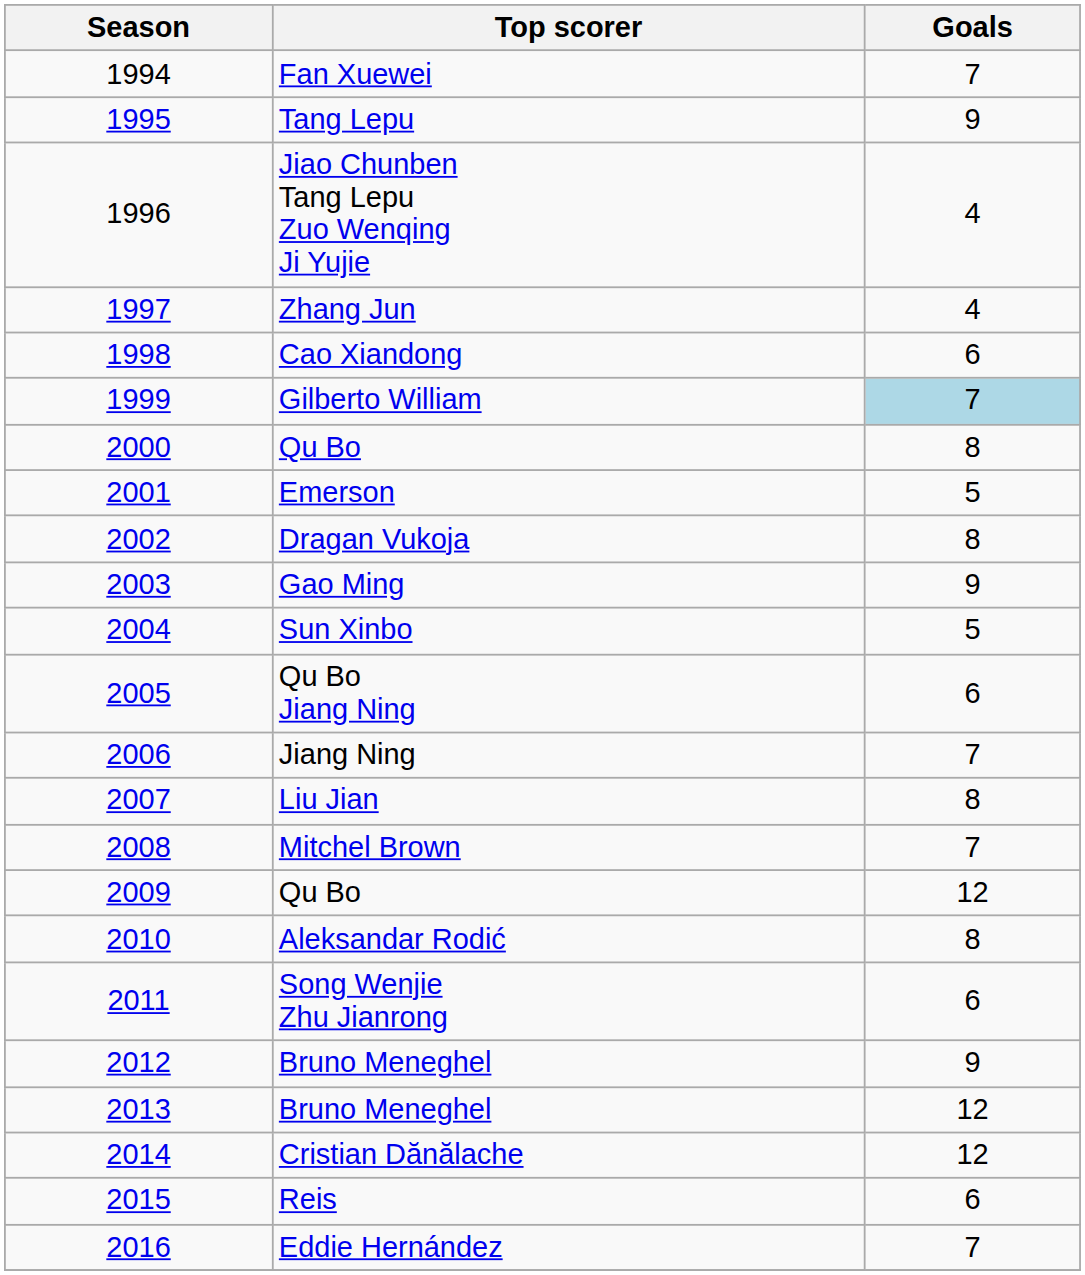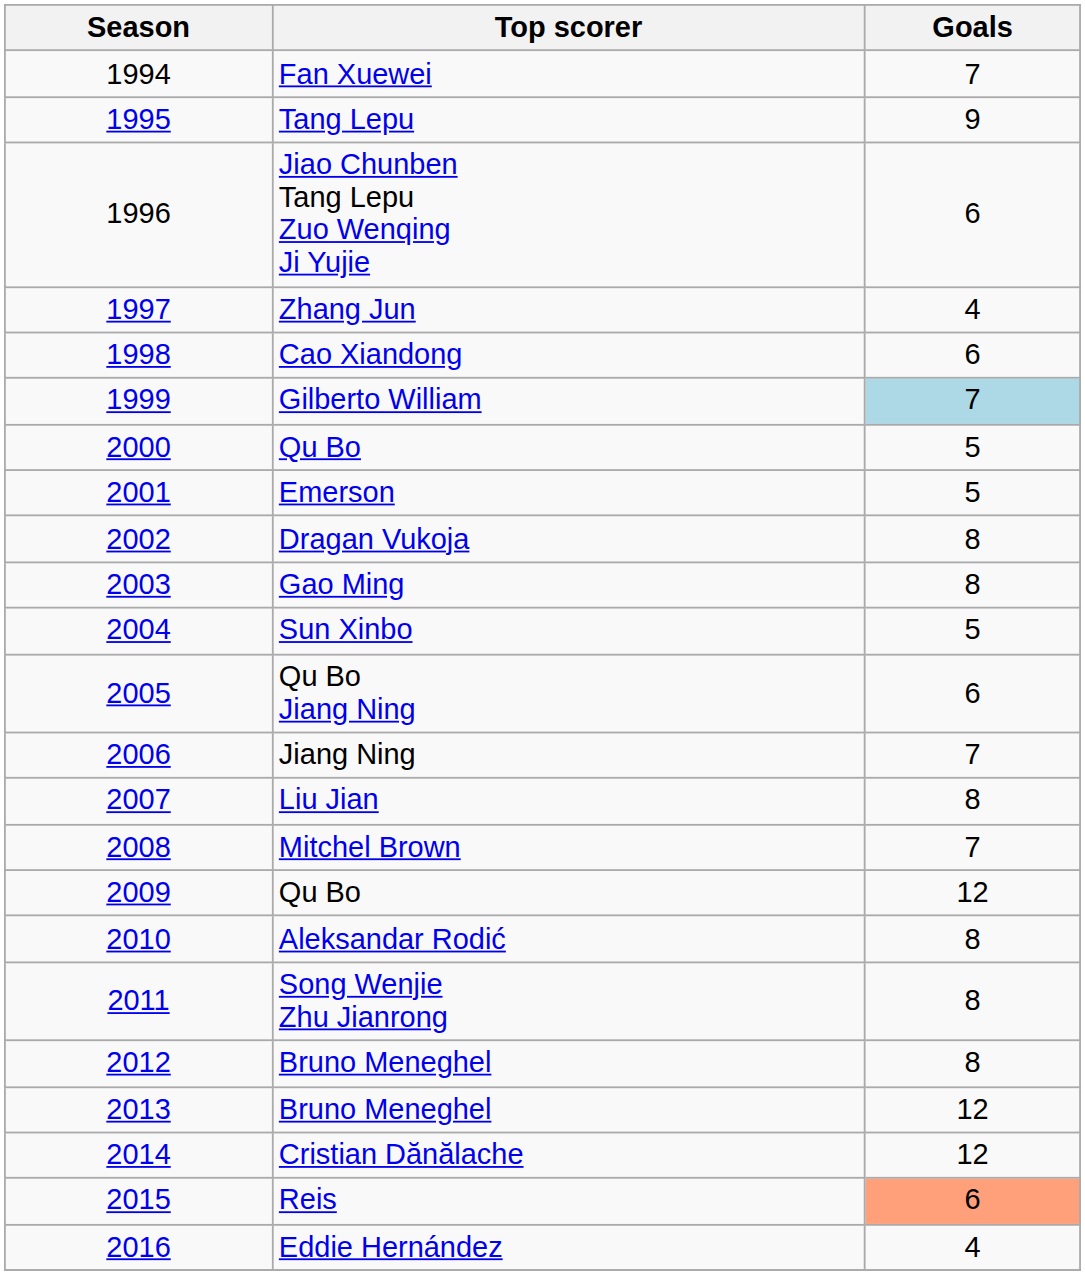 <table width="30%" class="wikitable sortable" style="text-align: center;">
 <tr>
 <th>Season</th>
 <th>Top scorer</th>
 <th>Goals</th>
 </tr>
 <tr>
 <td>1994</td>
 <td align="left"> <a href='#'>Fan Xuewei</a></td>
 <td>7</td>
 </tr>
 <tr>
 <td><a href='#'>1995</a></td>
 <td align="left"> <a href='#'>Tang Lepu</a></td>
 <td>9</td>
 </tr>
 <tr>
 <td>1996</td>
 <td align="left"> <a href='#'>Jiao Chunben</a> <br>  Tang Lepu <br>  <a href='#'>Zuo Wenqing</a> <br>  <a href='#'>Ji Yujie</a></td>
-<td>4</td>
+<td>6</td>
 </tr>
 <tr>
 <td><a href='#'>1997</a></td>
 <td align="left"> <a href='#'>Zhang Jun</a></td>
 <td>4</td>
 </tr>
 <tr>
 <td><a href='#'>1998</a></td>
 <td align="left"> <a href='#'>Cao Xiandong</a></td>
 <td>6</td>
 </tr>
 <tr>
 <td><a href='#'>1999</a></td>
 <td align="left"> <a href='#'>Gilberto William</a></td>
 <td style="background: lightblue;">7</td>
 </tr>
 <tr>
 <td><a href='#'>2000</a></td>
 <td align="left"> <a href='#'>Qu Bo</a></td>
-<td>8</td>
+<td>5</td>
 </tr>
 <tr>
 <td><a href='#'>2001</a></td>
 <td align="left"> <a href='#'>Emerson</a></td>
 <td>5</td>
 </tr>
 <tr>
 <td><a href='#'>2002</a></td>
 <td align="left"> <a href='#'>Dragan Vukoja</a></td>
 <td>8</td>
 </tr>
 <tr>
 <td><a href='#'>2003</a></td>
 <td align="left"> <a href='#'>Gao Ming</a></td>
-<td>9</td>
+<td>8</td>
 </tr>
 <tr>
 <td><a href='#'>2004</a></td>
 <td align="left"> <a href='#'>Sun Xinbo</a></td>
 <td>5</td>
 </tr>
 <tr>
 <td><a href='#'>2005</a></td>
 <td align="left"> Qu Bo <br>  <a href='#'>Jiang Ning</a></td>
 <td>6</td>
 </tr>
 <tr>
 <td><a href='#'>2006</a></td>
 <td align="left"> Jiang Ning</td>
 <td>7</td>
 </tr>
 <tr>
 <td><a href='#'>2007</a></td>
 <td align="left"> <a href='#'>Liu Jian</a></td>
 <td>8</td>
 </tr>
 <tr>
 <td><a href='#'>2008</a></td>
 <td align="left"> <a href='#'>Mitchel Brown</a></td>
 <td>7</td>
 </tr>
 <tr>
 <td><a href='#'>2009</a></td>
 <td align="left"> Qu Bo</td>
 <td>12</td>
 </tr>
 <tr>
 <td><a href='#'>2010</a></td>
 <td align="left"> <a href='#'>Aleksandar Rodić</a></td>
 <td>8</td>
 </tr>
 <tr>
 <td><a href='#'>2011</a></td>
 <td align="left"> <a href='#'>Song Wenjie</a> <br>  <a href='#'>Zhu Jianrong</a></td>
-<td>6</td>
+<td>8</td>
 </tr>
 <tr>
 <td><a href='#'>2012</a></td>
 <td align="left"> <a href='#'>Bruno Meneghel</a></td>
-<td>9</td>
+<td>8</td>
 </tr>
 <tr>
 <td><a href='#'>2013</a></td>
 <td align="left"> <a href='#'>Bruno Meneghel</a></td>
 <td>12</td>
 </tr>
 <tr>
 <td><a href='#'>2014</a></td>
 <td align="left"> <a href='#'>Cristian Dănălache</a></td>
 <td>12</td>
 </tr>
 <tr>
 <td><a href='#'>2015</a></td>
 <td align="left"> <a href='#'>Reis</a></td>
-<td>6</td>
+<td style="background: lightsalmon;">6</td>
 </tr>
 <tr>
 <td><a href='#'>2016</a></td>
 <td align="left"> <a href='#'>Eddie Hernández</a></td>
-<td>7</td>
+<td>4</td>
 </tr>
 <tr>
 </tr>
 </table>
